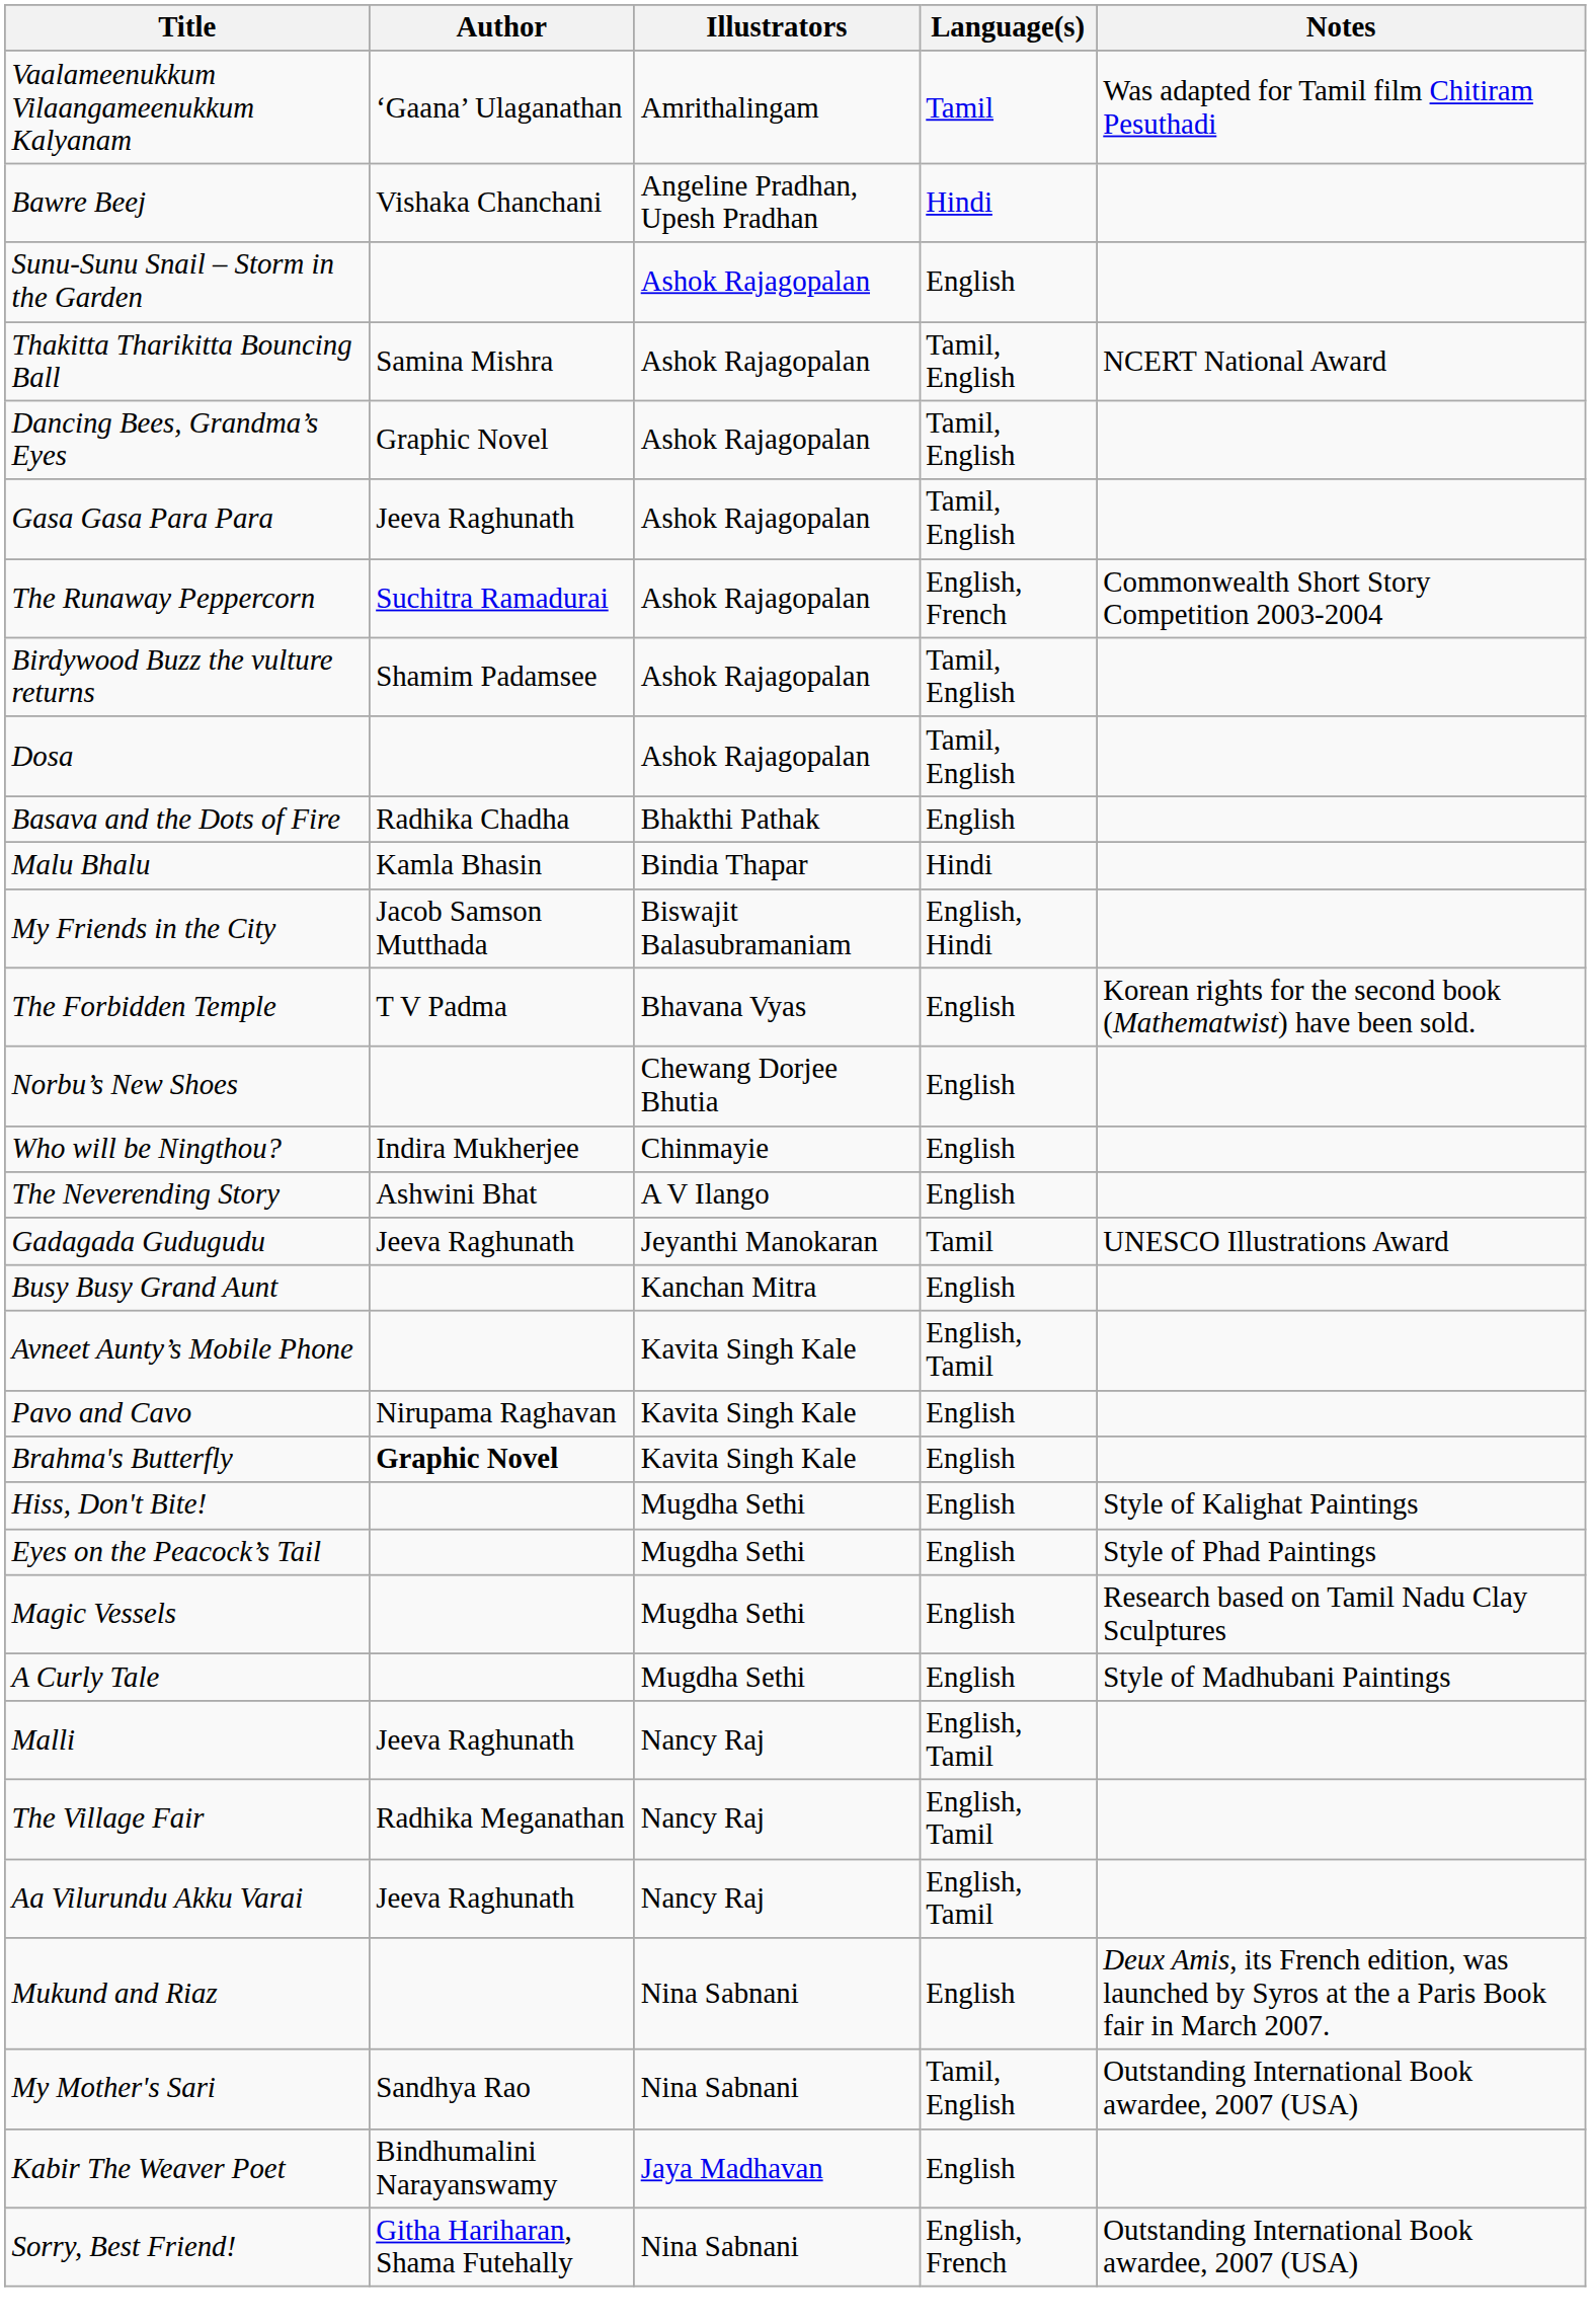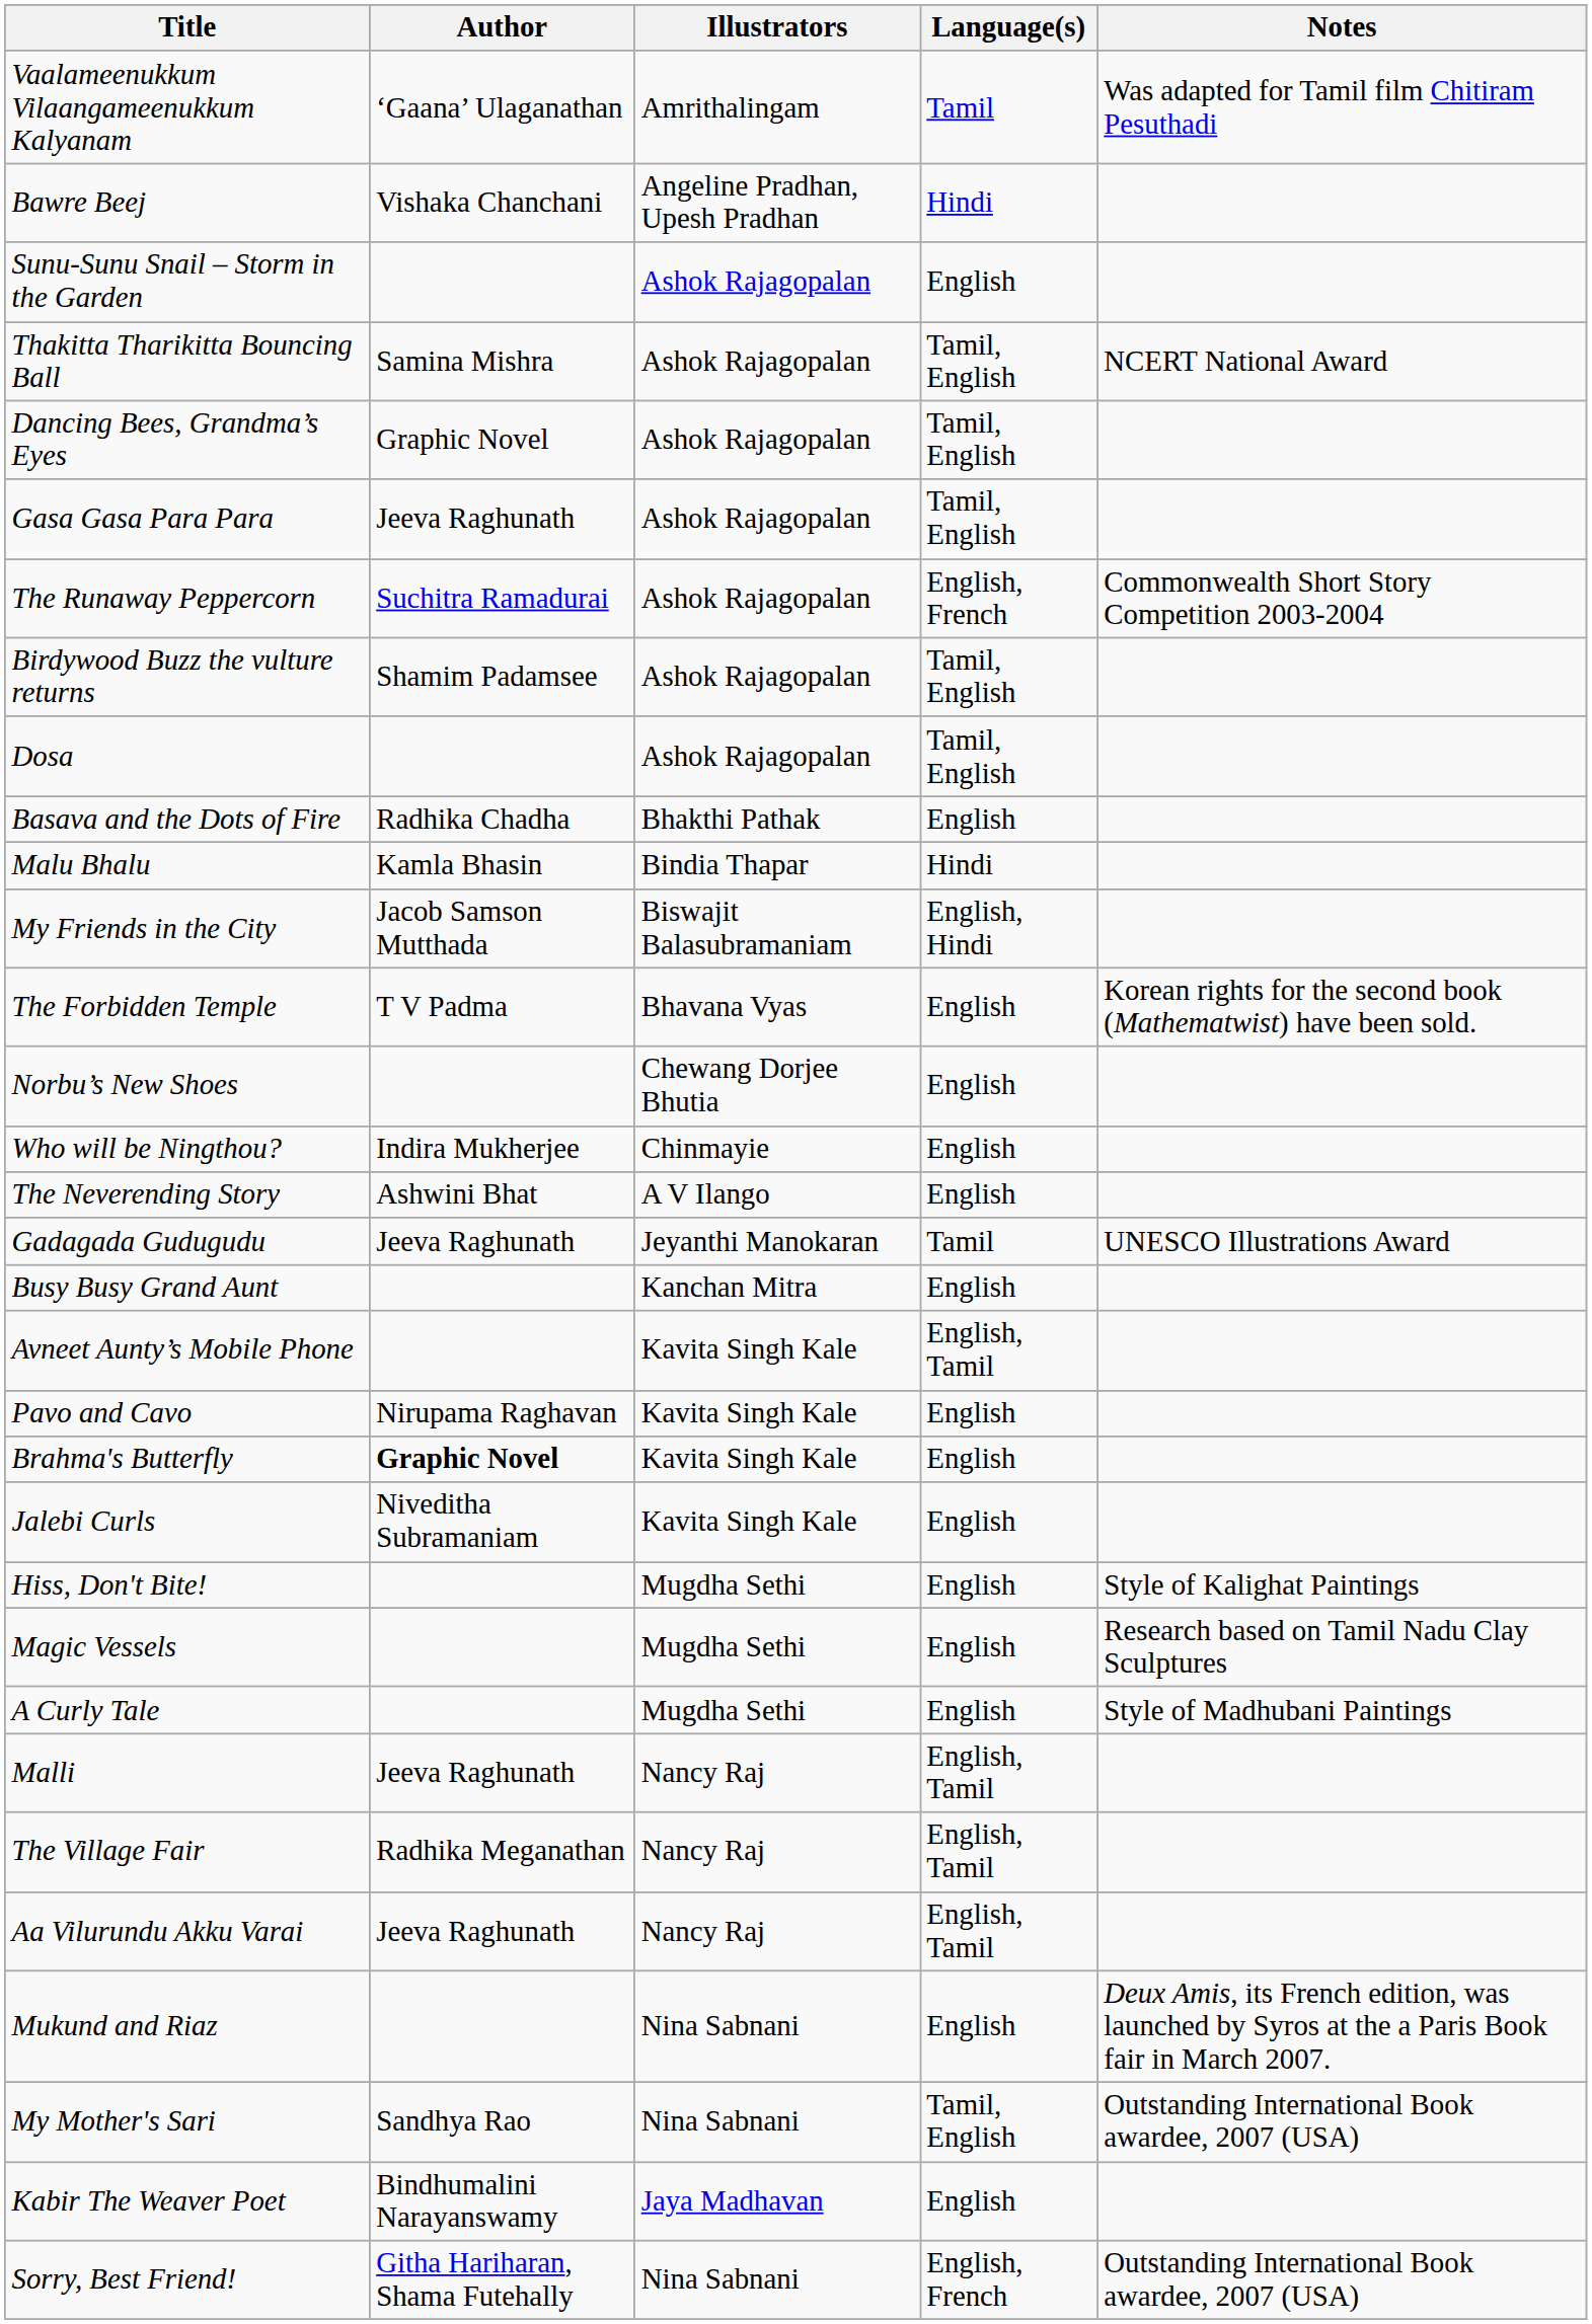 <table class="wikitable sortable">
 <tr>
 <th>Title</th>
 <th>Author</th>
 <th>Illustrators</th>
 <th>Language(s)</th>
 <th class="unsortable">Notes</th>
 </tr>
 <tr>
 <td><em>Vaalameenukkum Vilaangameenukkum Kalyanam</em></td>
 <td>‘Gaana’ Ulaganathan</td>
 <td>Amrithalingam</td>
 <td><a href='#'>Tamil</a></td>
 <td>Was adapted for Tamil film <a href='#'>Chitiram Pesuthadi</a></td>
 </tr>
 <tr>
 <td><em>Bawre Beej</em></td>
 <td>Vishaka Chanchani</td>
 <td>Angeline Pradhan, Upesh Pradhan</td>
 <td><a href='#'>Hindi</a></td>
 <td></td>
 </tr>
 <tr>
 <td><em>Sunu-Sunu Snail – Storm in the Garden </em></td>
 <td></td>
 <td><a href='#'>Ashok Rajagopalan</a></td>
 <td>English</td>
 <td></td>
 </tr>
 <tr>
 <td><em>Thakitta Tharikitta Bouncing Ball</em></td>
 <td>Samina Mishra</td>
 <td>Ashok Rajagopalan</td>
 <td>Tamil, English</td>
 <td>NCERT National Award</td>
 </tr>
 <tr>
 <td><em>Dancing Bees, Grandma’s Eyes</em></td>
 <td>Graphic Novel</td>
 <td>Ashok Rajagopalan</td>
 <td>Tamil, English</td>
 <td></td>
 </tr>
 <tr>
 <td><em>Gasa Gasa Para Para</em></td>
 <td>Jeeva Raghunath</td>
 <td>Ashok Rajagopalan</td>
 <td>Tamil, English</td>
 <td></td>
 </tr>
 <tr>
 <td><em>The Runaway Peppercorn </em></td>
 <td><a href='#'>Suchitra Ramadurai</a></td>
 <td>Ashok Rajagopalan</td>
 <td>English, French</td>
 <td>Commonwealth Short Story Competition 2003-2004</td>
 </tr>
 <tr>
 <td><em>Birdywood Buzz the vulture returns</em></td>
 <td>Shamim Padamsee</td>
 <td>Ashok Rajagopalan</td>
 <td>Tamil, English</td>
 <td></td>
 </tr>
 <tr>
 <td><em>Dosa</em></td>
 <td></td>
 <td>Ashok Rajagopalan</td>
 <td>Tamil, English</td>
 <td></td>
 </tr>
 <tr>
 <td><em>Basava and the Dots of Fire</em></td>
 <td>Radhika Chadha</td>
 <td>Bhakthi Pathak</td>
 <td>English</td>
 <td></td>
 </tr>
 <tr>
 <td><em>Malu Bhalu</em></td>
 <td>Kamla Bhasin</td>
 <td>Bindia Thapar</td>
 <td>Hindi</td>
 <td></td>
 </tr>
 <tr>
 <td><em>My Friends in the City</em></td>
 <td>Jacob Samson Mutthada</td>
 <td>Biswajit Balasubramaniam</td>
 <td>English, Hindi</td>
 <td></td>
 </tr>
 <tr>
 <td><em>The Forbidden Temple</em></td>
 <td>T V Padma</td>
 <td>Bhavana Vyas</td>
 <td>English</td>
 <td>Korean rights for the second book (<em>Mathematwist</em>) have been sold.</td>
 </tr>
 <tr>
 <td><em>Norbu’s New Shoes</em></td>
 <td></td>
 <td>Chewang Dorjee Bhutia</td>
 <td>English</td>
 <td></td>
 </tr>
 <tr>
 <td><em>Who will be Ningthou?</em></td>
 <td>Indira Mukherjee</td>
 <td>Chinmayie</td>
 <td>English</td>
 <td></td>
 </tr>
 <tr>
 <td><em>The Neverending Story</em></td>
 <td>Ashwini Bhat</td>
 <td>A V Ilango</td>
 <td>English</td>
 <td></td>
 </tr>
 <tr>
 <td><em>Gadagada Gudugudu</em></td>
 <td>Jeeva Raghunath</td>
 <td>Jeyanthi Manokaran</td>
 <td>Tamil</td>
 <td>UNESCO Illustrations Award</td>
 </tr>
 <tr>
 <td><em>Busy Busy Grand Aunt</em></td>
 <td></td>
 <td>Kanchan Mitra</td>
 <td>English</td>
 <td></td>
 </tr>
 <tr>
 <td><em>Avneet Aunty’s Mobile Phone</em></td>
 <td></td>
 <td>Kavita Singh Kale</td>
 <td>English, Tamil</td>
 <td></td>
 </tr>
 <tr>
 <td><em>Pavo and Cavo</em></td>
 <td>Nirupama Raghavan</td>
 <td>Kavita Singh Kale</td>
 <td>English</td>
 <td></td>
 </tr>
 <tr>
 <td><em>Brahma's Butterfly</em></td>
 <td><strong>Graphic Novel</strong></td>
 <td>Kavita Singh Kale</td>
 <td>English</td>
 <td></td>
 </tr>
 <tr>
+<td><em>Jalebi Curls</em></td>
+<td>Niveditha Subramaniam</td>
+<td>Kavita Singh Kale</td>
+<td>English</td>
+<td></td>
+</tr>
+<tr>
 <td><em>Hiss, Don't Bite!</em></td>
 <td></td>
 <td>Mugdha Sethi</td>
 <td>English</td>
 <td>Style of Kalighat Paintings</td>
-</tr>
-<tr>
-<td><em>Eyes on the Peacock’s Tail</em></td>
-<td></td>
-<td>Mugdha Sethi</td>
-<td>English</td>
-<td>Style of Phad Paintings</td>
 </tr>
 <tr>
 <td><em>Magic Vessels</em></td>
 <td></td>
 <td>Mugdha Sethi</td>
 <td>English</td>
 <td>Research based on Tamil Nadu Clay Sculptures</td>
 </tr>
 <tr>
 <td><em>A Curly Tale</em></td>
 <td></td>
 <td>Mugdha Sethi</td>
 <td>English</td>
 <td>Style of Madhubani Paintings</td>
 </tr>
 <tr>
 <td><em>Malli</em></td>
 <td>Jeeva Raghunath</td>
 <td>Nancy Raj</td>
 <td>English, Tamil</td>
 <td></td>
 </tr>
 <tr>
 <td><em>The Village Fair</em></td>
 <td>Radhika Meganathan</td>
 <td>Nancy Raj</td>
 <td>English, Tamil</td>
 <td></td>
 </tr>
 <tr>
 <td><em>Aa Vilurundu Akku Varai</em></td>
 <td>Jeeva Raghunath</td>
 <td>Nancy Raj</td>
 <td>English, Tamil</td>
 <td></td>
 </tr>
 <tr>
 <td><em>Mukund and Riaz</em></td>
 <td></td>
 <td>Nina Sabnani</td>
 <td>English</td>
 <td><em>Deux Amis</em>, its French edition, was launched by Syros at the a Paris Book fair in March 2007.</td>
 </tr>
 <tr>
 <td><em>My Mother's Sari</em></td>
 <td>Sandhya Rao</td>
 <td>Nina Sabnani</td>
 <td>Tamil, English</td>
 <td>Outstanding International Book awardee, 2007 (USA)</td>
 </tr>
 <tr>
 <td><em>Kabir The Weaver Poet</em></td>
 <td>Bindhumalini Narayanswamy</td>
 <td><a href='#'>Jaya Madhavan</a></td>
 <td>English</td>
 <td></td>
 </tr>
 <tr>
 <td><em>Sorry, Best Friend!</em></td>
 <td><a href='#'>Githa Hariharan</a>, Shama Futehally</td>
 <td>Nina Sabnani</td>
 <td>English, French</td>
 <td>Outstanding International Book awardee, 2007 (USA)</td>
 </tr>
 </table>
